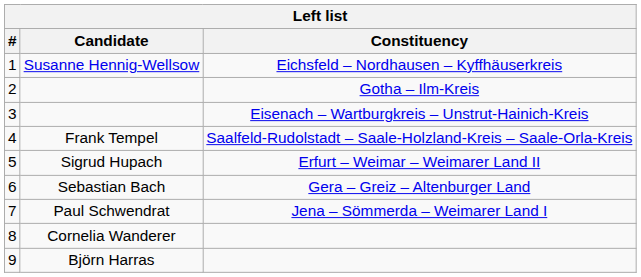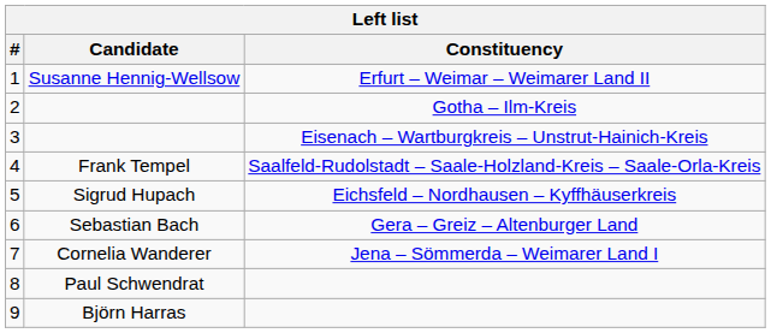 <table class="wikitable mw-collapsible mw-collapsed" style="text-align:center">
 <tr>
 <th colspan=3>Left list</th>
 </tr>
 <tr>
 <th>#</th>
 <th>Candidate</th>
 <th>Constituency</th>
 </tr>
 <tr>
 <td>1</td>
 <td><a href='#'>Susanne Hennig-Wellsow</a></td>
-<td><a href='#'>Eichsfeld – Nordhausen – Kyffhäuserkreis</a></td>
+<td><a href='#'>Erfurt – Weimar – Weimarer Land II</a></td>
 </tr>
 <tr>
 <td>2</td>
 <td></td>
 <td><a href='#'>Gotha – Ilm-Kreis</a></td>
 </tr>
 <tr>
 <td>3</td>
 <td></td>
 <td><a href='#'>Eisenach – Wartburgkreis – Unstrut-Hainich-Kreis</a></td>
 </tr>
 <tr>
 <td>4</td>
 <td>Frank Tempel</td>
 <td><a href='#'>Saalfeld-Rudolstadt – Saale-Holzland-Kreis – Saale-Orla-Kreis</a></td>
 </tr>
 <tr>
 <td>5</td>
 <td>Sigrud Hupach</td>
-<td><a href='#'>Erfurt – Weimar – Weimarer Land II</a></td>
+<td><a href='#'>Eichsfeld – Nordhausen – Kyffhäuserkreis</a></td>
 </tr>
 <tr>
 <td>6</td>
 <td>Sebastian Bach</td>
 <td><a href='#'>Gera – Greiz – Altenburger Land</a></td>
 </tr>
 <tr>
 <td>7</td>
-<td>Paul Schwendrat</td>
+<td>Cornelia Wanderer</td>
 <td><a href='#'>Jena – Sömmerda – Weimarer Land I</a></td>
 </tr>
 <tr>
 <td>8</td>
-<td>Cornelia Wanderer</td>
+<td>Paul Schwendrat</td>
 <td></td>
 </tr>
 <tr>
 <td>9</td>
 <td>Björn Harras</td>
 <td></td>
 </tr>
 </table>
